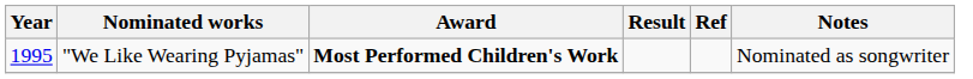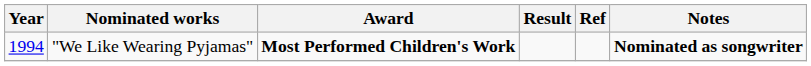 <table class="wikitable">
 <tr>
 <th>Year</th>
 <th>Nominated works</th>
 <th>Award</th>
 <th>Result</th>
 <th>Ref</th>
 <th>Notes</th>
 </tr>
 <tr>
-<td><a href='#'>1995</a></td>
+<td><a href='#'>1994</a></td>
 <td>"We Like Wearing Pyjamas"</td>
 <td><strong>Most Performed Children's Work</strong></td>
 <td></td>
 <td></td>
-<td>Nominated as songwriter</td>
+<td><strong>Nominated as songwriter</strong></td>
 </tr>
 <tr>
 </tr>
 </table>
